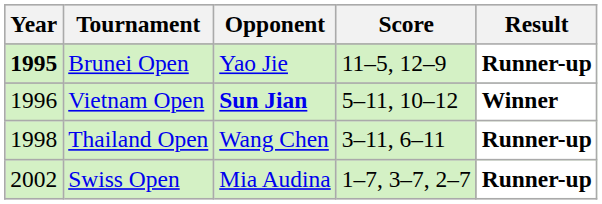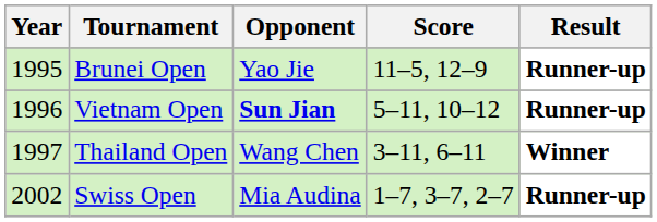 <table class="sortable wikitable" style="font-size: 90%;">
 <tr>
 <th>Year</th>
 <th>Tournament</th>
 <th>Opponent</th>
 <th>Score</th>
 <th>Result</th>
 </tr>
 <tr style="background:#D4F1C5">
-<td align="center"><strong>1995</strong></td>
+<td align="center">1995</td>
 <td align="left"><a href='#'>Brunei Open</a></td>
 <td align="left"> <a href='#'>Yao Jie</a></td>
 <td align="left">11–5, 12–9</td>
 <td style="text-align:left; background:white"> <strong>Runner-up</strong></td>
 </tr>
 <tr style="background:#D4F1C5">
 <td align="center">1996</td>
 <td align="left"><a href='#'>Vietnam Open</a></td>
 <td align="left"><strong> <a href='#'>Sun Jian</a></strong></td>
 <td align="left">5–11, 10–12</td>
-<td style="text-align:left; background:white"> <strong>Winner</strong></td>
+<td style="text-align:left; background:white"> <strong>Runner-up</strong></td>
 </tr>
 <tr style="background:#D4F1C5">
-<td align="center">1998</td>
+<td align="center">1997</td>
 <td align="left"><a href='#'>Thailand Open</a></td>
 <td align="left"> <a href='#'>Wang Chen</a></td>
 <td align="left">3–11, 6–11</td>
-<td style="text-align:left; background:white"> <strong>Runner-up</strong></td>
+<td style="text-align:left; background:white"> <strong>Winner</strong></td>
 </tr>
 <tr style="background:#D4F1C5">
 <td align="center">2002</td>
 <td align="left"><a href='#'>Swiss Open</a></td>
 <td align="left"> <a href='#'>Mia Audina</a></td>
 <td align="left">1–7, 3–7, 2–7</td>
 <td style="text-align:left; background:white"> <strong>Runner-up</strong></td>
 </tr>
 </table>
